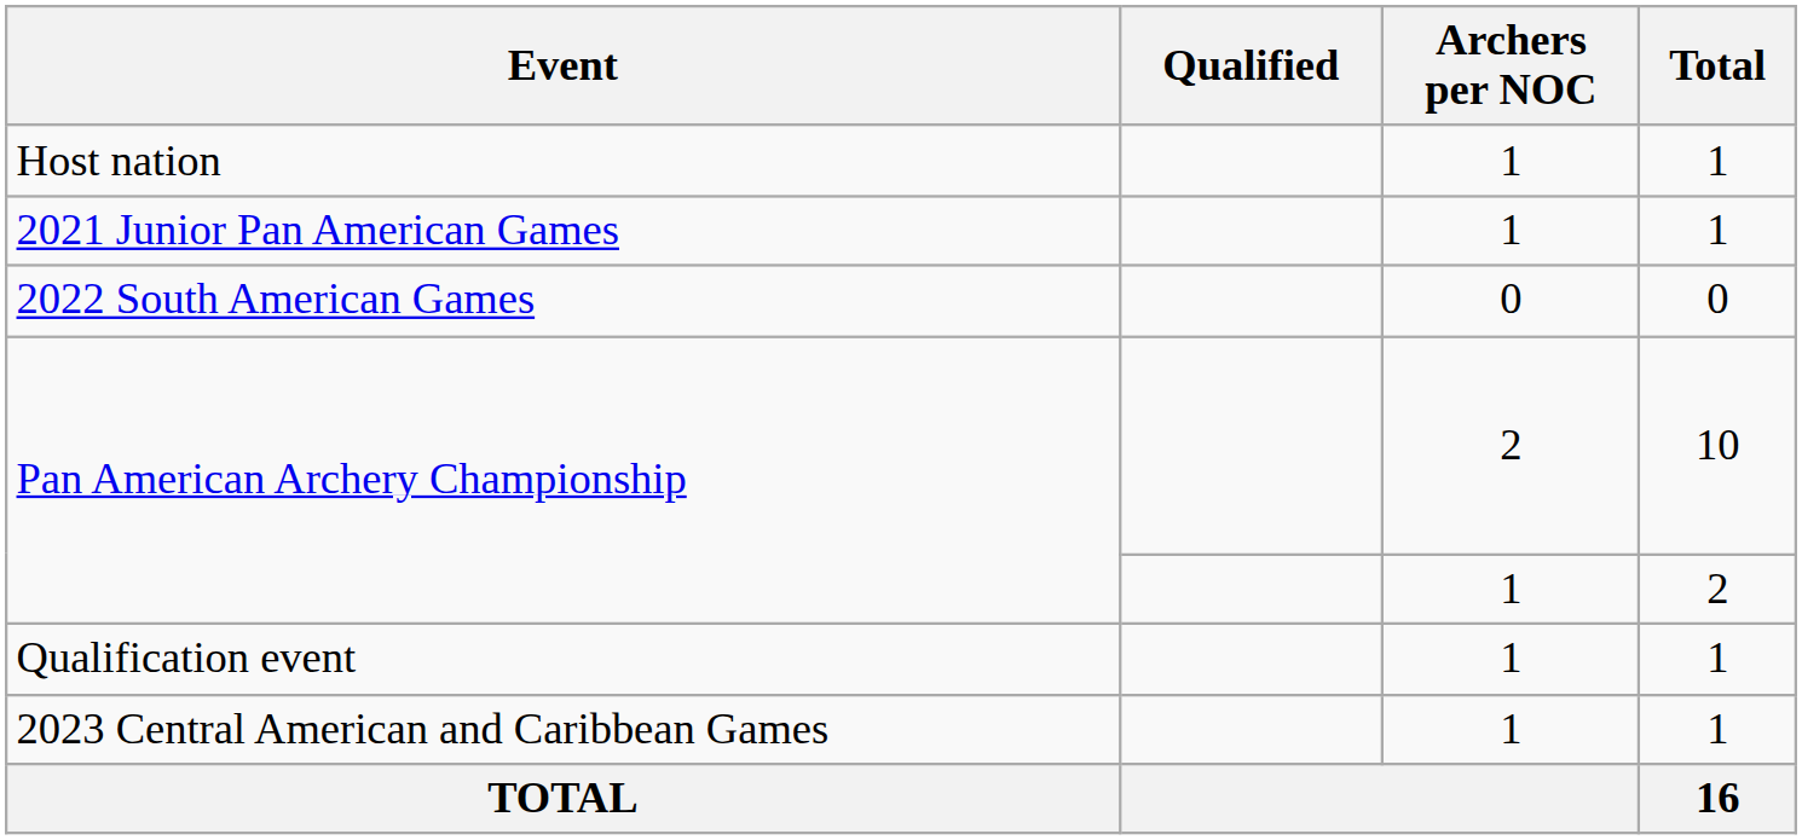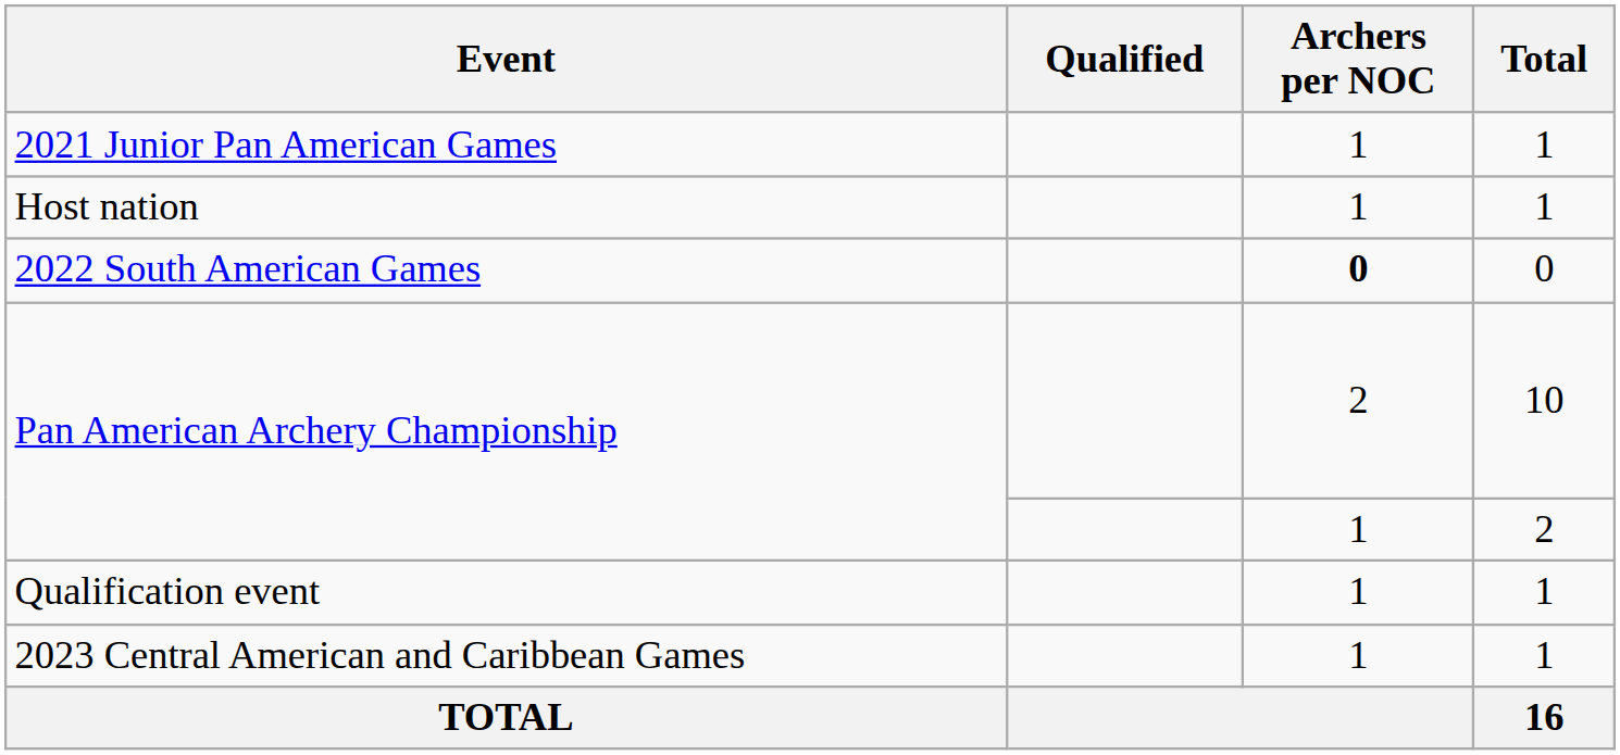 <table class="wikitable" width="650">
 <tr>
 <th>Event</th>
 <th>Qualified</th>
 <th>Archers<br> per NOC</th>
 <th>Total</th>
 </tr>
 <tr>
-<td>Host nation</td>
+<td><a href='#'>2021 Junior Pan American Games</a></td>
 <td></td>
 <td style="text-align:center">1</td>
 <td style="text-align:center">1</td>
 </tr>
 <tr>
-<td><a href='#'>2021 Junior Pan American Games</a></td>
+<td>Host nation</td>
 <td></td>
 <td style="text-align:center">1</td>
 <td style="text-align:center">1</td>
 </tr>
 <tr>
 <td><a href='#'>2022 South American Games</a></td>
 <td></td>
-<td style="text-align:center">0</td>
+<td style="text-align:center"><strong>0</strong></td>
 <td style="text-align:center">0</td>
 </tr>
 <tr>
 <td rowspan="2"><a href='#'>Pan American Archery Championship</a></td>
 <td><br><br><br><br></td>
 <td style="text-align:center">2</td>
 <td style="text-align:center">10</td>
 </tr>
 <tr>
 <td><br></td>
 <td style="text-align:center">1</td>
 <td style="text-align:center">2</td>
 </tr>
 <tr>
 <td>Qualification event</td>
 <td></td>
 <td style="text-align:center">1</td>
 <td style="text-align:center">1</td>
 </tr>
 <tr>
 <td>2023 Central American and Caribbean Games</td>
 <td></td>
 <td style="text-align:center">1</td>
 <td style="text-align:center">1</td>
 </tr>
 <tr>
 <th>TOTAL</th>
 <th colspan="2"></th>
 <th>16</th>
 </tr>
 </table>
